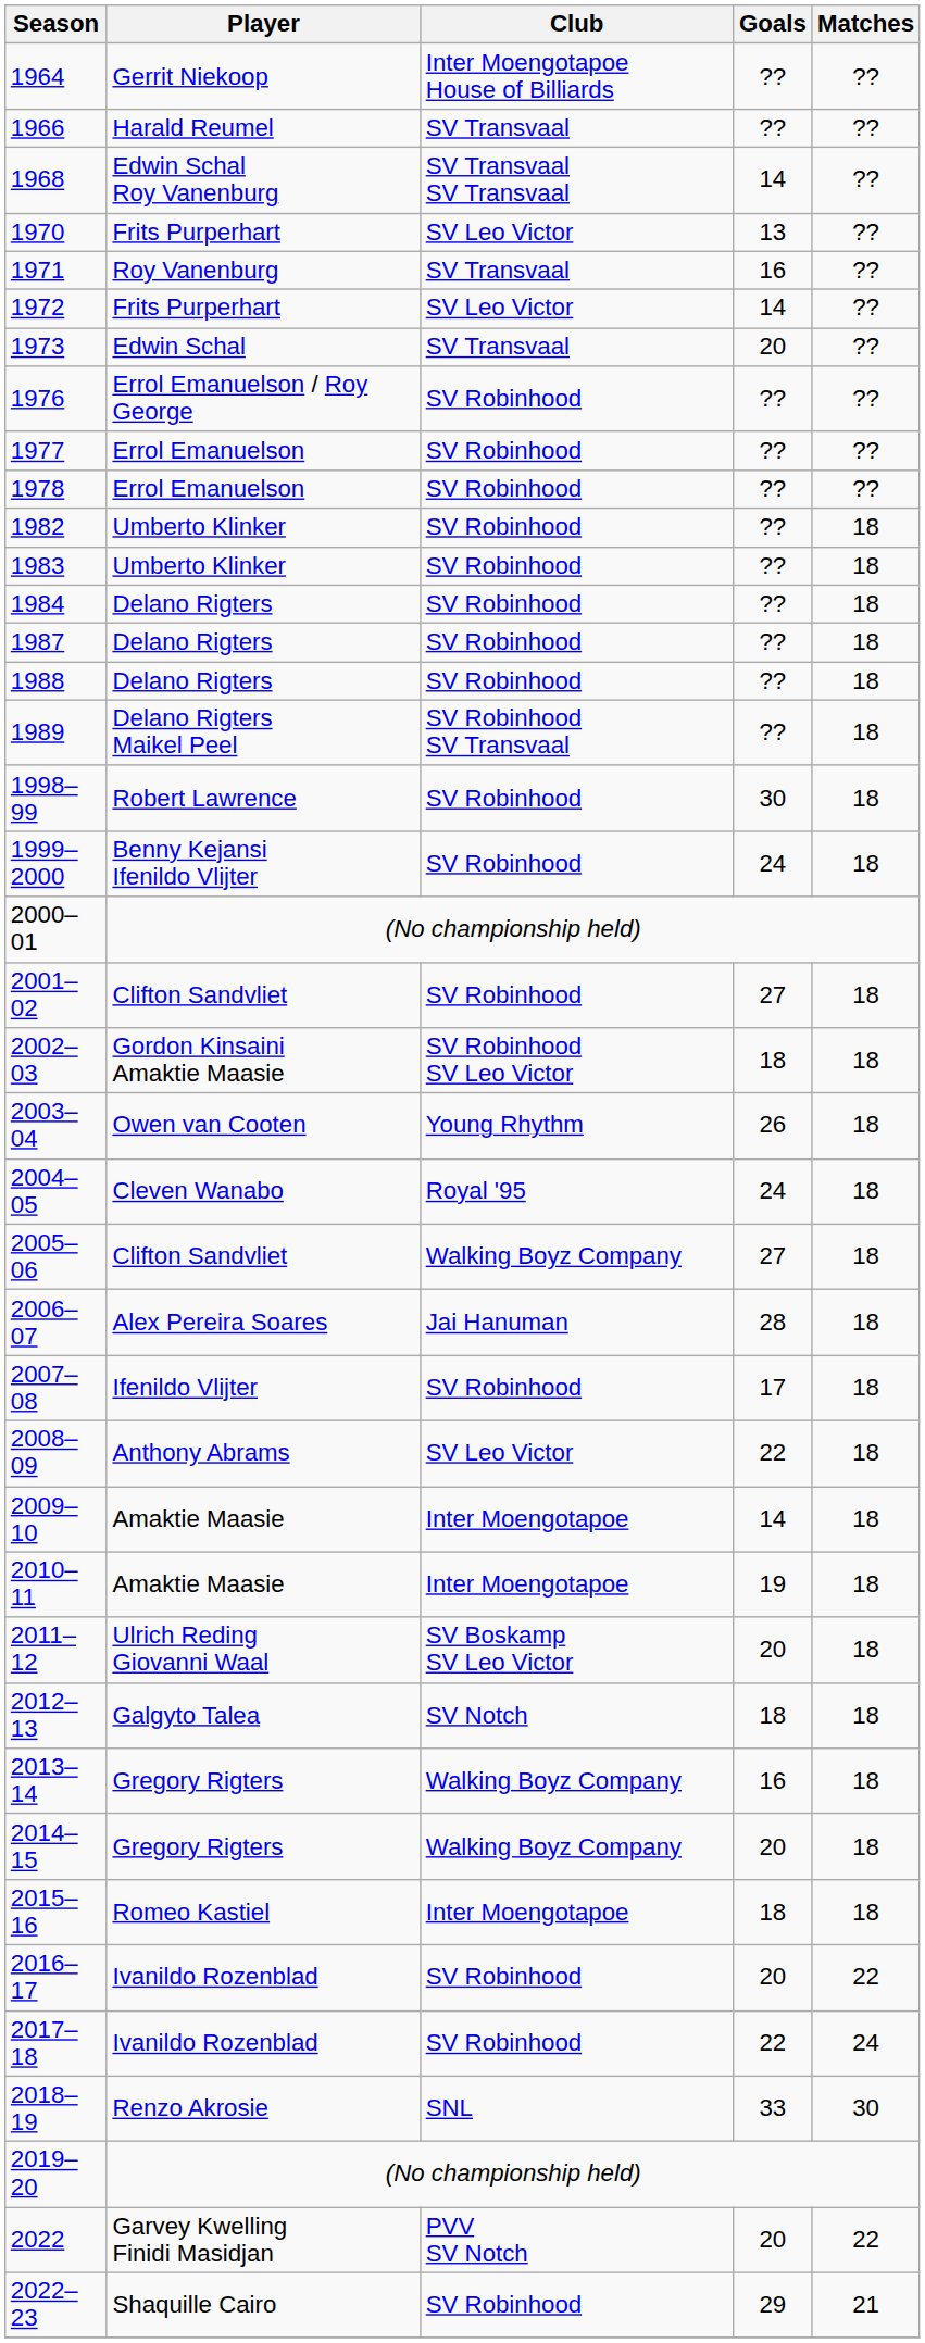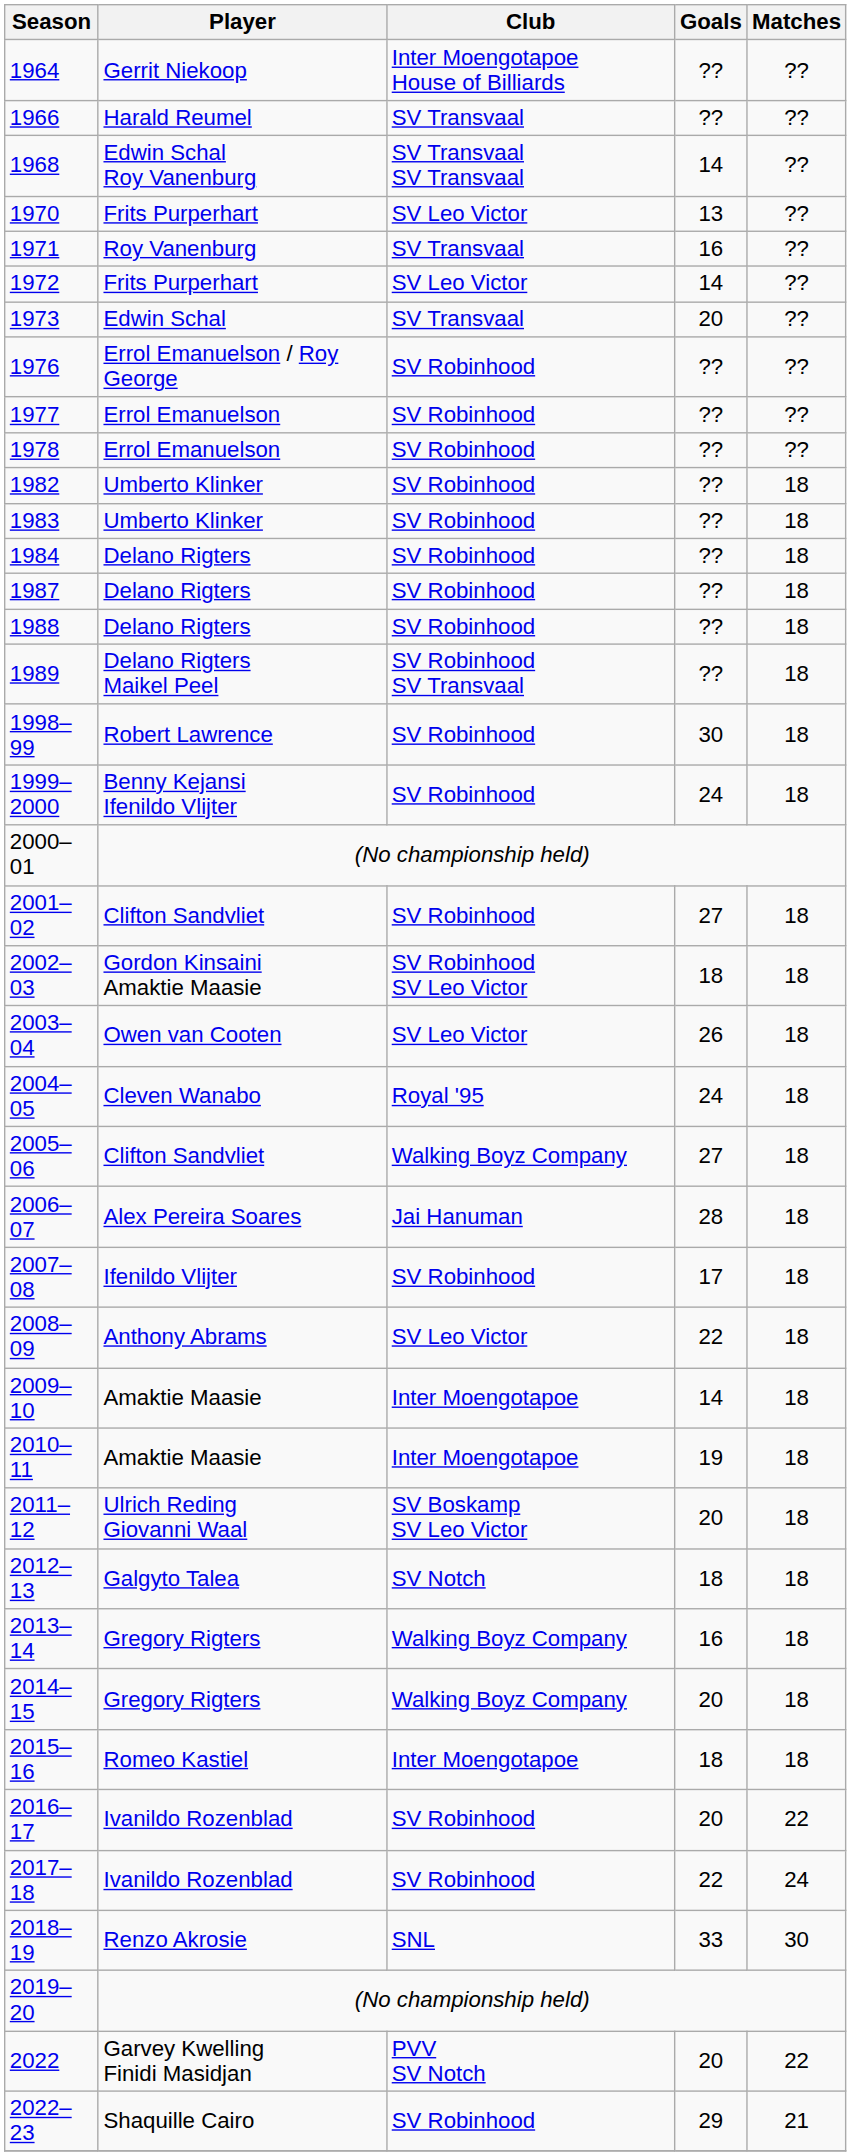 <table class="wikitable sortable" style="text-align:left">
 <tr>
 <th width=60px>Season</th>
 <th width=200px>Player</th>
 <th width=200px>Club</th>
 <th width=30px>Goals</th>
 <th width=30px>Matches</th>
 </tr>
 <tr>
 <td><a href='#'>1964</a></td>
 <td> <a href='#'>Gerrit Niekoop</a></td>
 <td><a href='#'>Inter Moengotapoe</a><br><a href='#'>House of Billiards</a></td>
 <td align=center>??</td>
 <td align=center>??</td>
 </tr>
 <tr>
 <td><a href='#'>1966</a></td>
 <td> <a href='#'>Harald Reumel</a></td>
 <td><a href='#'>SV Transvaal</a></td>
 <td align=center>??</td>
 <td align=center>??</td>
 </tr>
 <tr>
 <td><a href='#'>1968</a></td>
 <td> <a href='#'>Edwin Schal</a><br> <a href='#'>Roy Vanenburg</a></td>
 <td><a href='#'>SV Transvaal</a><br><a href='#'>SV Transvaal</a></td>
 <td align=center>14</td>
 <td align=center>??</td>
 </tr>
 <tr>
 <td><a href='#'>1970</a></td>
 <td> <a href='#'>Frits Purperhart</a></td>
 <td><a href='#'>SV Leo Victor</a></td>
 <td align=center>13</td>
 <td align=center>??</td>
 </tr>
 <tr>
 <td><a href='#'>1971</a></td>
 <td> <a href='#'>Roy Vanenburg</a></td>
 <td><a href='#'>SV Transvaal</a></td>
 <td align=center>16</td>
 <td align=center>??</td>
 </tr>
 <tr>
 <td><a href='#'>1972</a></td>
 <td> <a href='#'>Frits Purperhart</a></td>
 <td><a href='#'>SV Leo Victor</a></td>
 <td align=center>14</td>
 <td align=center>??</td>
 </tr>
 <tr>
 <td><a href='#'>1973</a></td>
 <td> <a href='#'>Edwin Schal</a></td>
 <td><a href='#'>SV Transvaal</a></td>
 <td align=center>20</td>
 <td align=center>??</td>
 </tr>
 <tr>
 <td><a href='#'>1976</a></td>
 <td> <a href='#'>Errol Emanuelson</a> / <a href='#'>Roy George</a></td>
 <td><a href='#'>SV Robinhood</a></td>
 <td align=center>??</td>
 <td align=center>??</td>
 </tr>
 <tr>
 <td><a href='#'>1977</a></td>
 <td> <a href='#'>Errol Emanuelson</a></td>
 <td><a href='#'>SV Robinhood</a></td>
 <td align=center>??</td>
 <td align=center>??</td>
 </tr>
 <tr>
 <td><a href='#'>1978</a></td>
 <td> <a href='#'>Errol Emanuelson</a></td>
 <td><a href='#'>SV Robinhood</a></td>
 <td align=center>??</td>
 <td align=center>??</td>
 </tr>
 <tr>
 <td><a href='#'>1982</a></td>
 <td> <a href='#'>Umberto Klinker</a></td>
 <td><a href='#'>SV Robinhood</a></td>
 <td align=center>??</td>
 <td align=center>18</td>
 </tr>
 <tr>
 <td><a href='#'>1983</a></td>
 <td> <a href='#'>Umberto Klinker</a></td>
 <td><a href='#'>SV Robinhood</a></td>
 <td align=center>??</td>
 <td align=center>18</td>
 </tr>
 <tr>
 <td><a href='#'>1984</a></td>
 <td> <a href='#'>Delano Rigters</a></td>
 <td><a href='#'>SV Robinhood</a></td>
 <td align=center>??</td>
 <td align=center>18</td>
 </tr>
 <tr>
 <td><a href='#'>1987</a></td>
 <td> <a href='#'>Delano Rigters</a></td>
 <td><a href='#'>SV Robinhood</a></td>
 <td align=center>??</td>
 <td align=center>18</td>
 </tr>
 <tr>
 <td><a href='#'>1988</a></td>
 <td> <a href='#'>Delano Rigters</a></td>
 <td><a href='#'>SV Robinhood</a></td>
 <td align=center>??</td>
 <td align=center>18</td>
 </tr>
 <tr>
 <td><a href='#'>1989</a></td>
 <td> <a href='#'>Delano Rigters</a><br> <a href='#'>Maikel Peel</a></td>
 <td><a href='#'>SV Robinhood</a><br><a href='#'>SV Transvaal</a></td>
 <td align=center>??</td>
 <td align=center>18</td>
 </tr>
 <tr>
 <td><a href='#'>1998–99</a></td>
 <td> <a href='#'>Robert Lawrence</a></td>
 <td><a href='#'>SV Robinhood</a></td>
 <td align=center>30</td>
 <td align=center>18</td>
 </tr>
 <tr>
 <td><a href='#'>1999–2000</a></td>
 <td> <a href='#'>Benny Kejansi</a><br> <a href='#'>Ifenildo Vlijter</a></td>
 <td><a href='#'>SV Robinhood</a></td>
 <td align=center>24</td>
 <td align=center>18</td>
 </tr>
 <tr>
 <td>2000–01</td>
 <td colspan=4 style="text-align:center;"><em>(No championship held)</em></td>
 </tr>
 <tr>
 <td><a href='#'>2001–02</a></td>
 <td> <a href='#'>Clifton Sandvliet</a></td>
 <td><a href='#'>SV Robinhood</a></td>
 <td align=center>27</td>
 <td align=center>18</td>
 </tr>
 <tr>
 <td><a href='#'>2002–03</a></td>
 <td> <a href='#'>Gordon Kinsaini</a><br> Amaktie Maasie</td>
 <td><a href='#'>SV Robinhood</a><br><a href='#'>SV Leo Victor</a></td>
 <td align=center>18</td>
 <td align=center>18</td>
 </tr>
 <tr>
 <td><a href='#'>2003–04</a></td>
 <td> <a href='#'>Owen van Cooten</a></td>
-<td><a href='#'>Young Rhythm</a></td>
+<td><a href='#'>SV Leo Victor</a></td>
 <td align=center>26</td>
 <td align=center>18</td>
 </tr>
 <tr>
 <td><a href='#'>2004–05</a></td>
 <td> <a href='#'>Cleven Wanabo</a></td>
 <td><a href='#'>Royal '95</a></td>
 <td align=center>24</td>
 <td align=center>18</td>
 </tr>
 <tr>
 <td><a href='#'>2005–06</a></td>
 <td> <a href='#'>Clifton Sandvliet</a></td>
 <td><a href='#'>Walking Boyz Company</a></td>
 <td align=center>27</td>
 <td align=center>18</td>
 </tr>
 <tr>
 <td><a href='#'>2006–07</a></td>
 <td> <a href='#'>Alex Pereira Soares</a></td>
 <td><a href='#'>Jai Hanuman</a></td>
 <td align=center>28</td>
 <td align=center>18</td>
 </tr>
 <tr>
 <td><a href='#'>2007–08</a></td>
 <td> <a href='#'>Ifenildo Vlijter</a></td>
 <td><a href='#'>SV Robinhood</a></td>
 <td align=center>17</td>
 <td align=center>18</td>
 </tr>
 <tr>
 <td><a href='#'>2008–09</a></td>
 <td> <a href='#'>Anthony Abrams</a></td>
 <td><a href='#'>SV Leo Victor</a></td>
 <td align=center>22</td>
 <td align=center>18</td>
 </tr>
 <tr>
 <td><a href='#'>2009–10</a></td>
 <td> Amaktie Maasie</td>
 <td><a href='#'>Inter Moengotapoe</a></td>
 <td align=center>14</td>
 <td align=center>18</td>
 </tr>
 <tr>
 <td><a href='#'>2010–11</a></td>
 <td> Amaktie Maasie</td>
 <td><a href='#'>Inter Moengotapoe</a></td>
 <td align=center>19</td>
 <td align=center>18</td>
 </tr>
 <tr>
 <td><a href='#'>2011–12</a></td>
 <td> <a href='#'>Ulrich Reding</a><br> <a href='#'>Giovanni Waal</a></td>
 <td><a href='#'>SV Boskamp</a><br><a href='#'>SV Leo Victor</a></td>
 <td align=center>20</td>
 <td align=center>18</td>
 </tr>
 <tr>
 <td><a href='#'>2012–13</a></td>
 <td> <a href='#'>Galgyto Talea</a></td>
 <td><a href='#'>SV Notch</a></td>
 <td align=center>18</td>
 <td align=center>18</td>
 </tr>
 <tr>
 <td><a href='#'>2013–14</a></td>
 <td> <a href='#'>Gregory Rigters</a></td>
 <td><a href='#'>Walking Boyz Company</a></td>
 <td align=center>16</td>
 <td align=center>18</td>
 </tr>
 <tr>
 <td><a href='#'>2014–15</a></td>
 <td> <a href='#'>Gregory Rigters</a></td>
 <td><a href='#'>Walking Boyz Company</a></td>
 <td align=center>20</td>
 <td align=center>18</td>
 </tr>
 <tr>
 <td><a href='#'>2015–16</a></td>
 <td> <a href='#'>Romeo Kastiel</a></td>
 <td><a href='#'>Inter Moengotapoe</a></td>
 <td align=center>18</td>
 <td align=center>18</td>
 </tr>
 <tr>
 <td><a href='#'>2016–17</a></td>
 <td> <a href='#'>Ivanildo Rozenblad</a></td>
 <td><a href='#'>SV Robinhood</a></td>
 <td align=center>20</td>
 <td align=center>22</td>
 </tr>
 <tr>
 <td><a href='#'>2017–18</a></td>
 <td> <a href='#'>Ivanildo Rozenblad</a></td>
 <td><a href='#'>SV Robinhood</a></td>
 <td align=center>22</td>
 <td align=center>24</td>
 </tr>
 <tr>
 <td><a href='#'>2018–19</a></td>
 <td> <a href='#'>Renzo Akrosie</a></td>
 <td><a href='#'>SNL</a></td>
 <td align=center>33</td>
 <td align=center>30</td>
 </tr>
 <tr>
 <td><a href='#'>2019–20</a></td>
 <td colspan=4 style="text-align:center;"><em>(No championship held)</em></td>
 </tr>
 <tr>
 <td><a href='#'>2022</a></td>
 <td> Garvey Kwelling<br> Finidi Masidjan</td>
 <td><a href='#'>PVV</a><br><a href='#'>SV Notch</a></td>
 <td align=center>20</td>
 <td align=center>22</td>
 </tr>
 <tr>
 <td><a href='#'>2022–23</a></td>
 <td> Shaquille Cairo</td>
 <td><a href='#'>SV Robinhood</a></td>
 <td align=center>29</td>
 <td align=center>21</td>
 </tr>
 <tr>
 </tr>
 </table>
